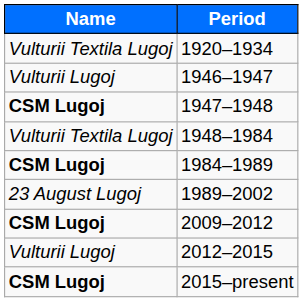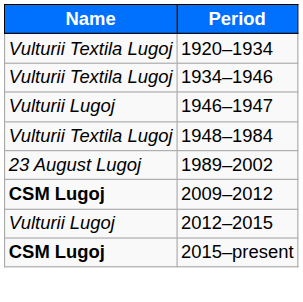 <table class="wikitable" style="text-align: left">
 <tr>
 <th style="background:#0070FF;color:#FFFFFF;border:1px solid #000000;">Name</th>
 <th style="background:#0070FF;color:#FFFFFF;border:1px solid #000000;">Period</th>
 </tr>
 <tr>
 <td align=left><em>Vulturii Textila Lugoj</em></td>
 <td>1920–1934</td>
 </tr>
 <tr>
+<td align=left><em>Vulturii Textila Lugoj</em></td>
+<td>1934–1946</td>
+</tr>
+<tr>
 <td align=left><em>Vulturii Lugoj</em></td>
 <td>1946–1947</td>
 </tr>
 <tr>
-<td align=left><strong>CSM Lugoj</strong></td>
-<td>1947–1948</td>
-</tr>
-<tr>
 <td align=left><em>Vulturii Textila Lugoj</em></td>
 <td>1948–1984</td>
-</tr>
-<tr>
-<td align=left><strong>CSM Lugoj</strong></td>
-<td>1984–1989</td>
 </tr>
 <tr>
 <td align=left><em>23 August Lugoj</em></td>
 <td>1989–2002</td>
 </tr>
 <tr>
 <td align=left><strong>CSM Lugoj</strong></td>
 <td>2009–2012</td>
 </tr>
 <tr>
 <td align=left><em>Vulturii Lugoj</em></td>
 <td>2012–2015</td>
 </tr>
 <tr>
 <td align=left><strong>CSM Lugoj</strong></td>
 <td>2015–present</td>
 </tr>
 </table>
